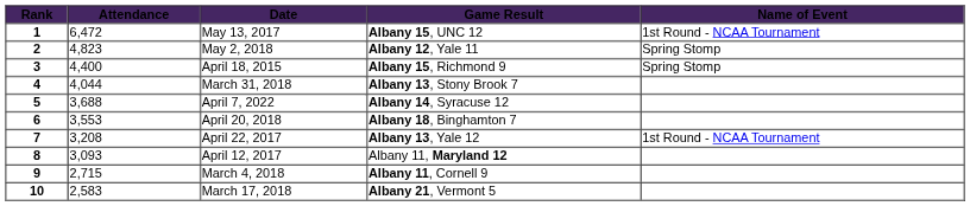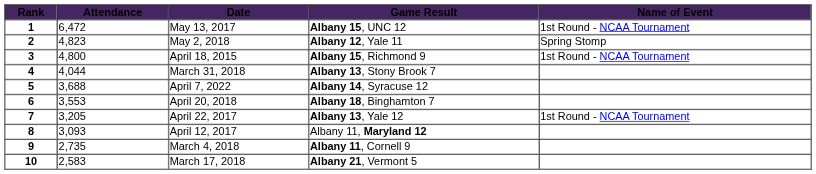 <table cellpadding="1" border="1" cellspacing="0" style="width:75%;">
 <tr>
 <th style="background:#452663;"><span>Rank</span></th>
 <th style="background:#452663;"><span>Attendance</span></th>
 <th style="background:#452663;"><span>Date</span></th>
 <th style="background:#452663;"><span>Game Result</span></th>
 <th style="background:#452663;"><span>Name of Event</span></th>
 </tr>
 <tr>
 <th>1</th>
 <td>6,472</td>
 <td>May 13, 2017</td>
 <td><strong> Albany 15</strong>, UNC 12</td>
 <td>1st Round - <a href='#'>NCAA Tournament</a></td>
 </tr>
 <tr>
 <th>2</th>
 <td>4,823</td>
 <td>May 2, 2018</td>
 <td><strong> Albany 12</strong>,  Yale 11</td>
 <td>Spring Stomp</td>
 </tr>
 <tr>
 <th>3</th>
-<td>4,400</td>
+<td>4,800</td>
 <td>April 18, 2015</td>
 <td><strong> Albany 15</strong>, Richmond 9</td>
-<td>Spring Stomp</td>
+<td>1st Round - <a href='#'>NCAA Tournament</a></td>
 </tr>
 <tr>
 <th>4</th>
 <td>4,044</td>
 <td>March 31, 2018</td>
 <td><strong> Albany 13</strong>, Stony Brook 7</td>
 <td></td>
 </tr>
 <tr>
 <th>5</th>
 <td>3,688</td>
 <td>April 7, 2022</td>
 <td><strong>Albany 14</strong>, Syracuse 12</td>
 <td></td>
 </tr>
 <tr>
 <th>6</th>
 <td>3,553</td>
 <td>April 20, 2018</td>
 <td><strong> Albany 18</strong>, Binghamton 7</td>
 <td></td>
 </tr>
 <tr>
 <th>7</th>
-<td>3,208</td>
+<td>3,205</td>
 <td>April 22, 2017</td>
 <td><strong> Albany 13</strong>,  Yale 12</td>
 <td>1st Round - <a href='#'>NCAA Tournament</a></td>
 </tr>
 <tr>
 <th>8</th>
 <td>3,093</td>
 <td>April 12, 2017</td>
 <td> Albany 11, <strong> Maryland 12</strong></td>
 <td></td>
 </tr>
 <tr>
 <th>9</th>
-<td>2,715</td>
+<td>2,735</td>
 <td>March 4, 2018</td>
 <td><strong> Albany 11</strong>, Cornell 9</td>
 <td></td>
 </tr>
 <tr>
 <th>10</th>
 <td>2,583</td>
 <td>March 17, 2018</td>
 <td><strong> Albany 21</strong>,  Vermont 5</td>
 <td></td>
 </tr>
 </table>
